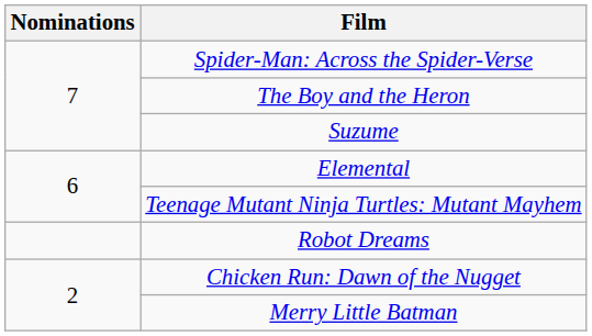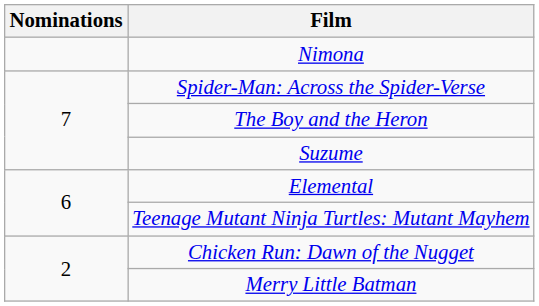 <table class="wikitable" style="text-align: center">
 <tr>
 <th scope="col" width="55">Nominations</th>
 <th scope="col" align="center">Film</th>
+</tr>
+<tr>
+<td></td>
+<td><em><a href='#'>Nimona</a></em></td>
 </tr>
 <tr>
 <td rowspan="3" style="text-align:center">7</td>
 <td><em><a href='#'>Spider-Man: Across the Spider-Verse</a></em></td>
 </tr>
 <tr>
 <td><em><a href='#'>The Boy and the Heron</a></em></td>
 </tr>
 <tr>
 <td><em><a href='#'>Suzume</a></em></td>
 </tr>
 <tr>
 <td rowspan="2" style="text-align:center">6</td>
 <td><em><a href='#'>Elemental</a></em></td>
 </tr>
 <tr>
 <td><em><a href='#'>Teenage Mutant Ninja Turtles: Mutant Mayhem</a></em></td>
 </tr>
 <tr>
-<td></td>
-<td><em><a href='#'>Robot Dreams</a></em></td>
-</tr>
-<tr>
 <td rowspan="2" style="text-align:center">2</td>
 <td><em><a href='#'>Chicken Run: Dawn of the Nugget</a></em></td>
 </tr>
 <tr>
 <td><em><a href='#'>Merry Little Batman</a></em></td>
 </tr>
 </table>
